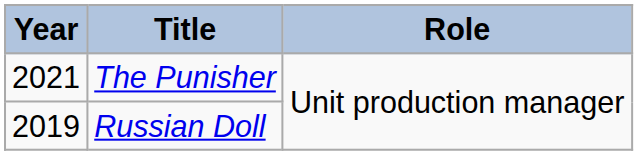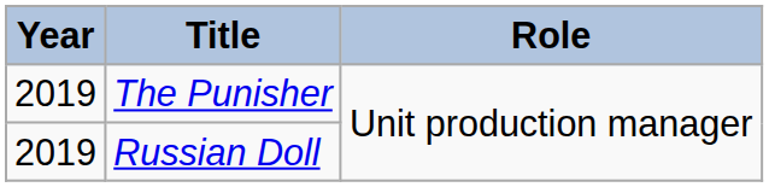 <table class="wikitable" style="font-size:95%;">
 <tr align="center">
 <th style="background:#B0C4DE;">Year</th>
 <th style="background:#B0C4DE;">Title</th>
 <th style="background:#B0C4DE;">Role</th>
 </tr>
 <tr>
-<td>2021</td>
+<td>2019</td>
 <td><em><a href='#'>The Punisher</a></em></td>
 <td rowspan=2>Unit production manager</td>
 </tr>
 <tr>
 <td>2019</td>
 <td><em><a href='#'>Russian Doll</a></em></td>
 </tr>
 </table>
